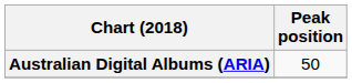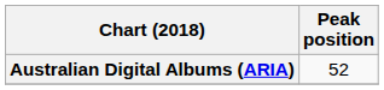 <table class="wikitable plainrowheaders" style="text-align:center">
 <tr>
 <th scope="col">Chart (2018)</th>
 <th scope="col">Peak<br> position</th>
 </tr>
 <tr>
 <th scope="row">Australian Digital Albums (<a href='#'>ARIA</a>)</th>
-<td>50</td>
+<td>52</td>
 </tr>
 <tr>
 </tr>
 </table>
